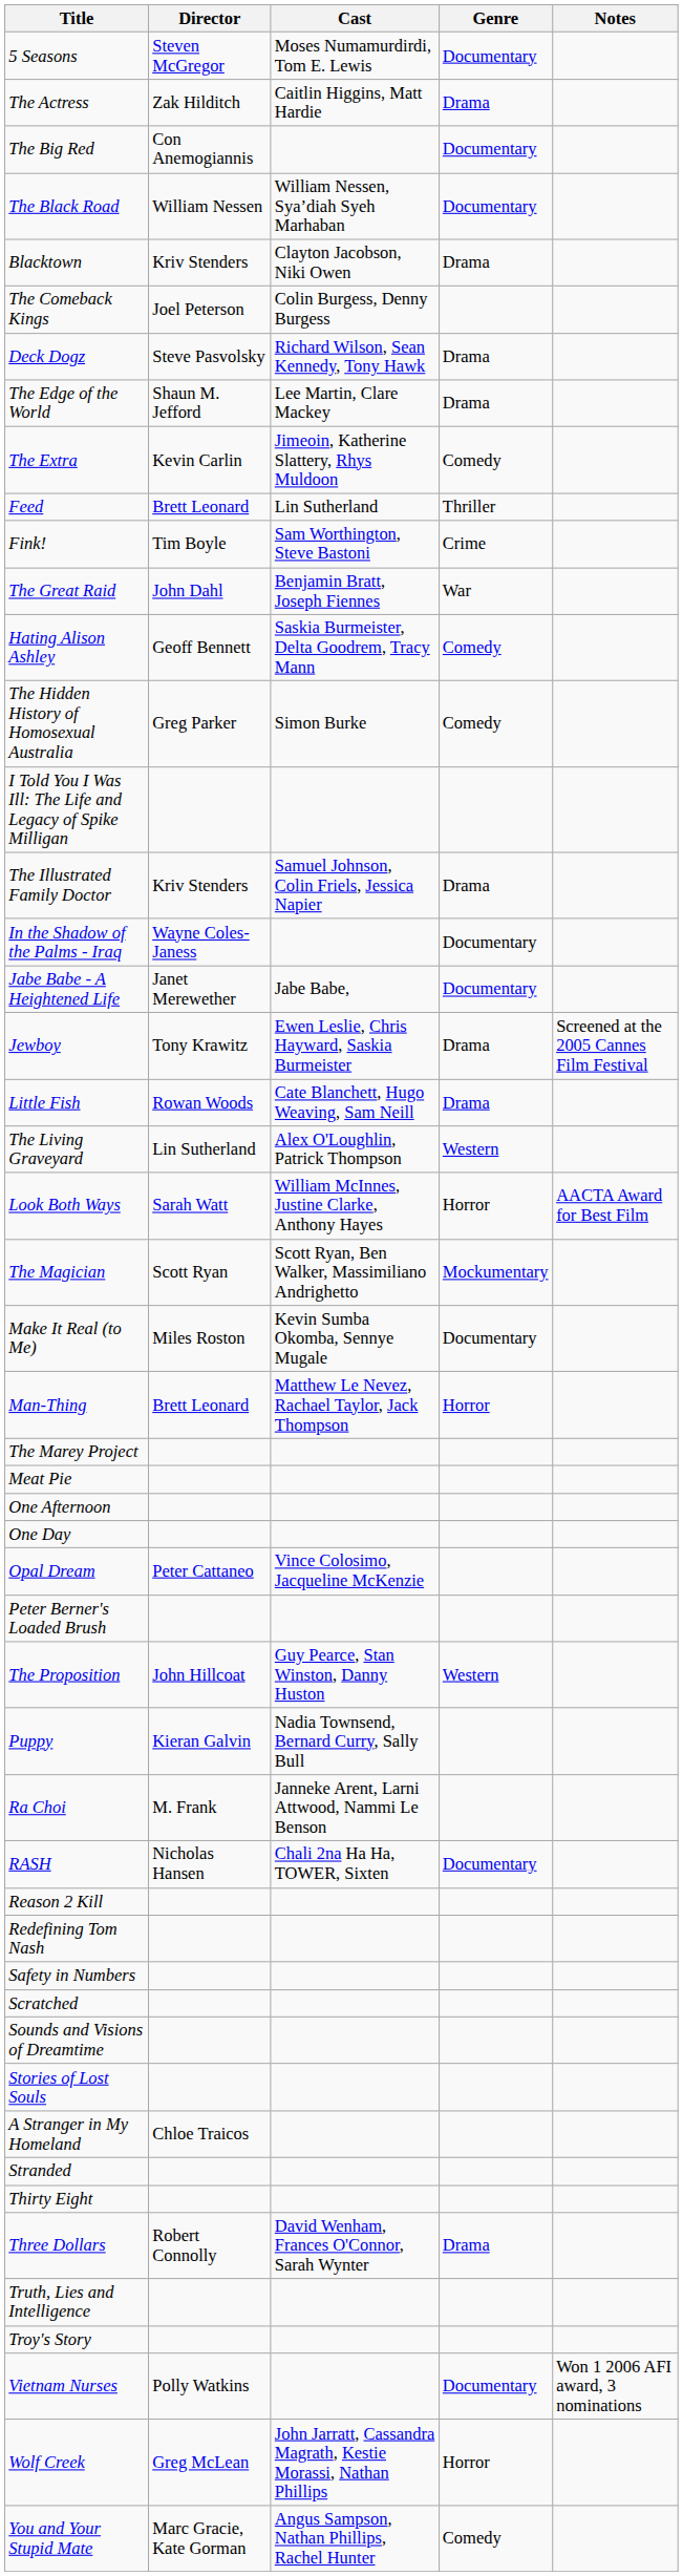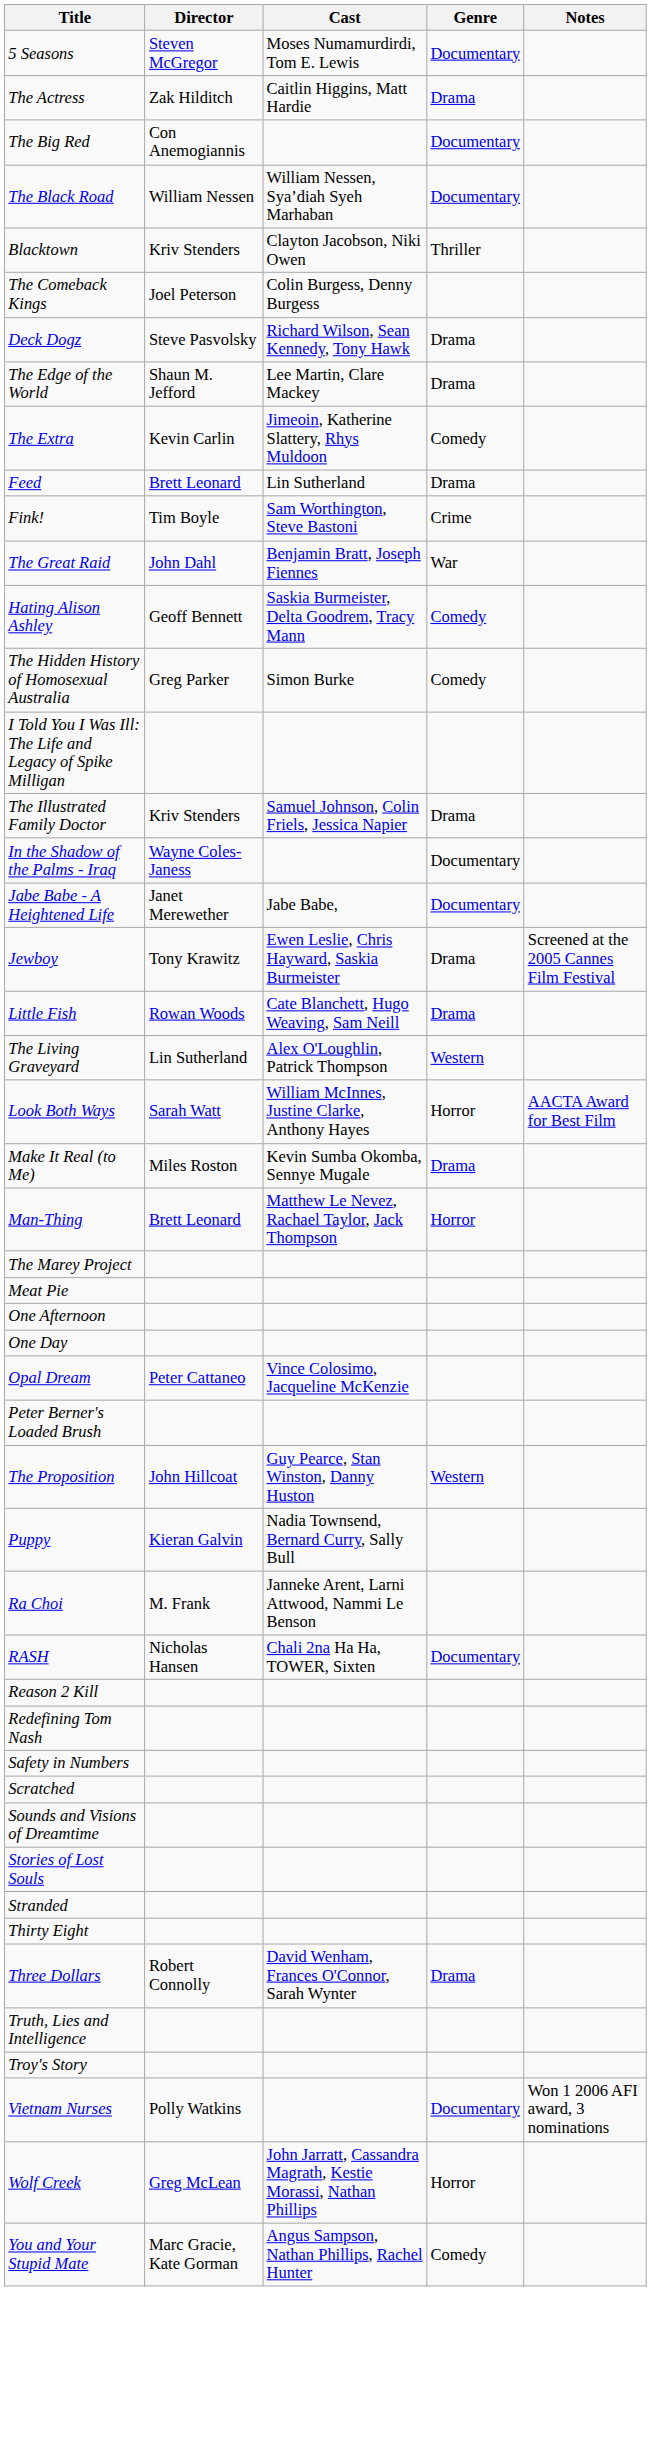 <table class="wikitable sortable" style="width:100%;">
 <tr>
 <th width>Title</th>
 <th width>Director</th>
 <th width>Cast</th>
 <th width>Genre</th>
 <th width>Notes</th>
 </tr>
 <tr>
 <td><em>5 Seasons</em></td>
 <td><a href='#'>Steven McGregor</a></td>
 <td>Moses Numamurdirdi, Tom E. Lewis</td>
 <td><a href='#'>Documentary</a></td>
 </tr>
 <tr>
 <td><em>The Actress</em></td>
 <td>Zak Hilditch</td>
 <td>Caitlin Higgins, Matt Hardie</td>
 <td><a href='#'>Drama</a></td>
 <td></td>
 </tr>
 <tr>
 <td><em>The Big Red</em></td>
 <td>Con Anemogiannis</td>
 <td></td>
 <td><a href='#'>Documentary</a></td>
 <td></td>
 </tr>
 <tr>
 <td><em><a href='#'>The Black Road</a></em></td>
 <td>William Nessen</td>
 <td>William Nessen, Sya’diah Syeh Marhaban</td>
 <td><a href='#'>Documentary</a></td>
 <td></td>
 </tr>
 <tr>
 <td><em>Blacktown</em></td>
 <td>Kriv Stenders</td>
 <td>Clayton Jacobson, Niki Owen</td>
-<td>Drama</td>
+<td>Thriller</td>
 <td></td>
 </tr>
 <tr>
 <td><em>The Comeback Kings</em></td>
 <td>Joel Peterson</td>
 <td>Colin Burgess, Denny Burgess</td>
 <td></td>
 <td></td>
 </tr>
 <tr>
 <td><em><a href='#'>Deck Dogz</a></em></td>
 <td>Steve Pasvolsky</td>
 <td><a href='#'>Richard Wilson</a>, <a href='#'>Sean Kennedy</a>, <a href='#'>Tony Hawk</a></td>
 <td>Drama</td>
 <td></td>
 </tr>
 <tr>
 <td><em>The Edge of the World</em></td>
 <td>Shaun M. Jefford</td>
 <td>Lee Martin, Clare Mackey</td>
 <td>Drama</td>
 <td></td>
 </tr>
 <tr>
 <td><em><a href='#'>The Extra</a></em></td>
 <td>Kevin Carlin</td>
 <td><a href='#'>Jimeoin</a>, Katherine Slattery, <a href='#'>Rhys Muldoon</a></td>
 <td>Comedy</td>
 <td></td>
 </tr>
 <tr>
 <td><em><a href='#'>Feed</a></em></td>
 <td><a href='#'>Brett Leonard</a></td>
 <td>Lin Sutherland</td>
-<td>Thriller</td>
+<td>Drama</td>
 <td></td>
 </tr>
 <tr>
 <td><em>Fink!</em></td>
 <td>Tim Boyle</td>
 <td><a href='#'>Sam Worthington</a>, <a href='#'>Steve Bastoni</a></td>
 <td>Crime</td>
 <td></td>
 </tr>
 <tr>
 <td><em><a href='#'>The Great Raid</a></em></td>
 <td><a href='#'>John Dahl</a></td>
 <td><a href='#'>Benjamin Bratt</a>, <a href='#'>Joseph Fiennes</a></td>
 <td>War</td>
 <td></td>
 </tr>
 <tr>
 <td><em><a href='#'>Hating Alison Ashley</a></em></td>
 <td>Geoff Bennett</td>
 <td><a href='#'>Saskia Burmeister</a>, <a href='#'>Delta Goodrem</a>, <a href='#'>Tracy Mann</a></td>
 <td><a href='#'>Comedy</a></td>
 <td></td>
 </tr>
 <tr>
 <td><em>The Hidden History of Homosexual Australia</em></td>
 <td>Greg Parker</td>
 <td>Simon Burke</td>
 <td>Comedy</td>
 <td></td>
 </tr>
 <tr>
 <td><em>I Told You I Was Ill: The Life and Legacy of Spike Milligan</em></td>
 <td></td>
 <td></td>
 <td></td>
 <td></td>
 </tr>
 <tr>
 <td><em>The Illustrated Family Doctor</em></td>
 <td>Kriv Stenders</td>
 <td><a href='#'>Samuel Johnson</a>, <a href='#'>Colin Friels</a>, <a href='#'>Jessica Napier</a></td>
 <td>Drama</td>
 <td></td>
 </tr>
 <tr>
 <td><em><a href='#'>In the Shadow of the Palms - Iraq</a></em></td>
 <td><a href='#'>Wayne Coles-Janess</a></td>
 <td></td>
 <td>Documentary</td>
 <td></td>
 </tr>
 <tr>
 <td><em><a href='#'>Jabe Babe - A Heightened Life</a></em></td>
 <td>Janet Merewether</td>
 <td>Jabe Babe,</td>
 <td><a href='#'>Documentary</a></td>
 <td></td>
 </tr>
 <tr>
 <td><em><a href='#'>Jewboy</a></em></td>
 <td>Tony Krawitz</td>
 <td><a href='#'>Ewen Leslie</a>, <a href='#'>Chris Hayward</a>, <a href='#'>Saskia Burmeister</a></td>
 <td>Drama</td>
 <td>Screened at the <a href='#'>2005 Cannes Film Festival</a></td>
 </tr>
 <tr>
 <td><em><a href='#'>Little Fish</a></em></td>
 <td><a href='#'>Rowan Woods</a></td>
 <td><a href='#'>Cate Blanchett</a>, <a href='#'>Hugo Weaving</a>, <a href='#'>Sam Neill</a></td>
 <td><a href='#'>Drama</a></td>
 <td></td>
 </tr>
 <tr>
 <td><em>The Living Graveyard</em></td>
 <td>Lin Sutherland</td>
 <td><a href='#'>Alex O'Loughlin</a>, Patrick Thompson</td>
 <td><a href='#'>Western</a></td>
 <td></td>
 </tr>
 <tr>
 <td><em><a href='#'>Look Both Ways</a></em></td>
 <td><a href='#'>Sarah Watt</a></td>
 <td><a href='#'>William McInnes</a>, <a href='#'>Justine Clarke</a>, Anthony Hayes</td>
 <td>Horror</td>
 <td><a href='#'>AACTA Award for Best Film</a></td>
 </tr>
 <tr>
-<td><em><a href='#'>The Magician</a></em></td>
-<td>Scott Ryan</td>
-<td>Scott Ryan, Ben Walker, Massimiliano Andrighetto</td>
-<td><a href='#'>Mockumentary</a></td>
-<td></td>
-</tr>
-<tr>
 <td><em>Make It Real (to Me)</em></td>
 <td>Miles Roston</td>
 <td>Kevin Sumba Okomba, Sennye Mugale</td>
-<td>Documentary</td>
+<td><a href='#'>Drama</a></td>
 <td></td>
 </tr>
 <tr>
 <td><em><a href='#'>Man-Thing</a></em></td>
 <td><a href='#'>Brett Leonard</a></td>
 <td><a href='#'>Matthew Le Nevez</a>, <a href='#'>Rachael Taylor</a>, <a href='#'>Jack Thompson</a></td>
 <td><a href='#'>Horror</a></td>
 <td></td>
 </tr>
 <tr>
 <td><em>The Marey Project</em></td>
 <td></td>
 <td></td>
 <td></td>
 <td></td>
 </tr>
 <tr>
 <td><em>Meat Pie</em></td>
 <td></td>
 <td></td>
 <td></td>
 <td></td>
 </tr>
 <tr>
 <td><em>One Afternoon</em></td>
 <td></td>
 <td></td>
 <td></td>
 <td></td>
 </tr>
 <tr>
 <td><em>One Day</em></td>
 <td></td>
 <td></td>
 <td></td>
 <td></td>
 </tr>
 <tr>
 <td><em><a href='#'>Opal Dream</a></em></td>
 <td><a href='#'>Peter Cattaneo</a></td>
 <td><a href='#'>Vince Colosimo</a>, <a href='#'>Jacqueline McKenzie</a></td>
 <td></td>
 <td></td>
 </tr>
 <tr>
 <td><em>Peter Berner's Loaded Brush</em></td>
 <td></td>
 <td></td>
 <td></td>
 <td></td>
 </tr>
 <tr>
 <td><em><a href='#'>The Proposition</a></em></td>
 <td><a href='#'>John Hillcoat</a></td>
 <td><a href='#'>Guy Pearce</a>, <a href='#'>Stan Winston</a>, <a href='#'>Danny Huston</a></td>
 <td><a href='#'>Western</a></td>
 <td></td>
 </tr>
 <tr>
 <td><em><a href='#'>Puppy</a></em></td>
 <td><a href='#'>Kieran Galvin</a></td>
 <td>Nadia Townsend, <a href='#'>Bernard Curry</a>, Sally Bull</td>
 <td></td>
 <td></td>
 </tr>
 <tr>
 <td><em><a href='#'>Ra Choi</a></em></td>
 <td>M. Frank</td>
 <td>Janneke Arent, Larni Attwood, Nammi Le Benson</td>
 <td></td>
 <td></td>
 </tr>
 <tr>
 <td><em><a href='#'>RASH</a></em></td>
 <td>Nicholas Hansen</td>
 <td><a href='#'>Chali 2na</a> Ha Ha, TOWER, Sixten</td>
 <td><a href='#'>Documentary</a></td>
 <td></td>
 </tr>
 <tr>
 <td><em>Reason 2 Kill</em></td>
 <td></td>
 <td></td>
 <td></td>
 <td></td>
 </tr>
 <tr>
 <td><em>Redefining Tom Nash</em></td>
 <td></td>
 <td></td>
 <td></td>
 <td></td>
 </tr>
 <tr>
 <td><em>Safety in Numbers</em></td>
 <td></td>
 <td></td>
 <td></td>
 <td></td>
 </tr>
 <tr>
 <td><em>Scratched</em></td>
 <td></td>
 <td></td>
 <td></td>
 <td></td>
 </tr>
 <tr>
 <td><em>Sounds and Visions of Dreamtime</em></td>
 <td></td>
 <td></td>
 <td></td>
 <td></td>
 </tr>
 <tr>
 <td><em><a href='#'>Stories of Lost Souls</a></em></td>
 <td></td>
 <td></td>
 <td></td>
 <td></td>
 </tr>
 <tr>
-<td><em>A Stranger in My Homeland</em></td>
-<td>Chloe Traicos</td>
-<td></td>
-<td></td>
-<td></td>
-</tr>
-<tr>
 <td><em>Stranded</em></td>
 <td></td>
 <td></td>
 <td></td>
 <td></td>
 </tr>
 <tr>
 <td><em>Thirty Eight</em></td>
 <td></td>
 <td></td>
 <td></td>
 <td></td>
 </tr>
 <tr>
 <td><em><a href='#'>Three Dollars</a></em></td>
 <td>Robert Connolly</td>
 <td><a href='#'>David Wenham</a>, <a href='#'>Frances O'Connor</a>, Sarah Wynter</td>
 <td><a href='#'>Drama</a></td>
 <td></td>
 </tr>
 <tr>
 <td><em>Truth, Lies and Intelligence</em></td>
 <td></td>
 <td></td>
 <td></td>
 <td></td>
 </tr>
 <tr>
 <td><em>Troy's Story</em></td>
 <td></td>
 <td></td>
 <td></td>
 <td></td>
 </tr>
 <tr>
 <td><em><a href='#'>Vietnam Nurses</a></em></td>
 <td>Polly Watkins</td>
 <td></td>
 <td><a href='#'>Documentary</a></td>
 <td>Won 1 2006 AFI award, 3 nominations</td>
 </tr>
 <tr>
 <td><em><a href='#'>Wolf Creek</a></em></td>
 <td><a href='#'>Greg McLean</a></td>
 <td><a href='#'>John Jarratt</a>, <a href='#'>Cassandra Magrath</a>, <a href='#'>Kestie Morassi</a>, <a href='#'>Nathan Phillips</a></td>
 <td>Horror</td>
 <td></td>
 </tr>
 <tr>
 <td><em><a href='#'>You and Your Stupid Mate</a></em></td>
 <td>Marc Gracie, Kate Gorman</td>
 <td><a href='#'>Angus Sampson</a>, <a href='#'>Nathan Phillips</a>, <a href='#'>Rachel Hunter</a></td>
 <td>Comedy</td>
 <td></td>
 </tr>
 </table>
